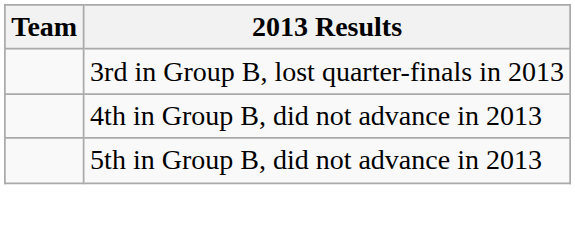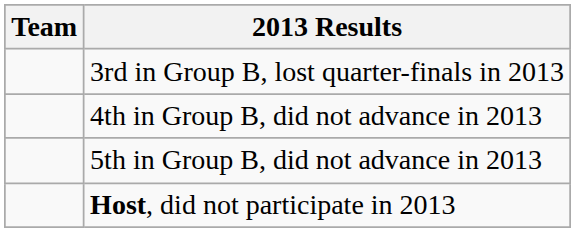 <table class="wikitable">
 <tr>
 <th>Team</th>
 <th>2013 Results</th>
 </tr>
 <tr>
 <td></td>
 <td>3rd in Group B, lost quarter-finals in 2013</td>
 </tr>
 <tr>
 <td></td>
 <td>4th in Group B, did not advance in 2013</td>
 </tr>
 <tr>
 <td></td>
 <td>5th in Group B, did not advance in 2013</td>
 </tr>
+<tr>
+<td></td>
+<td><strong>Host</strong>, did not participate in 2013</td>
+</tr>
 </table>
